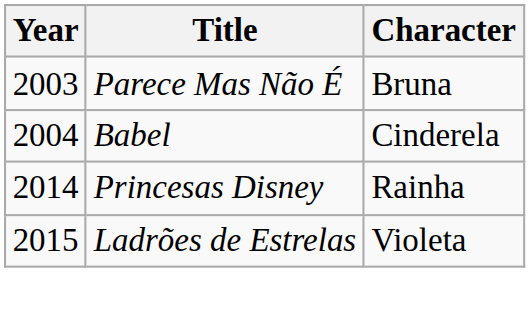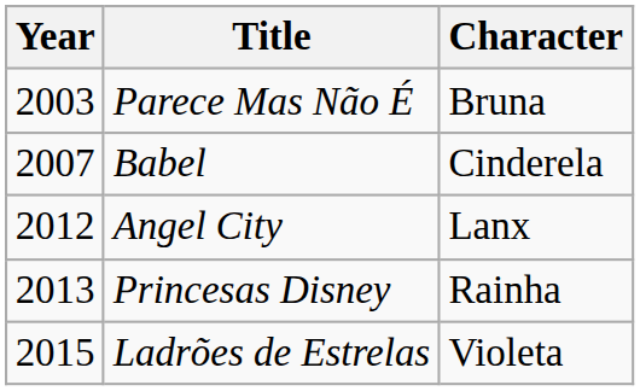 <table class="wikitable">
 <tr>
 <th>Year</th>
 <th>Title</th>
 <th>Character</th>
 </tr>
 <tr>
 <td>2003</td>
 <td><em>Parece Mas Não É</em></td>
 <td>Bruna</td>
 </tr>
 <tr>
-<td>2004</td>
+<td>2007</td>
 <td><em>Babel</em></td>
 <td>Cinderela</td>
 </tr>
 <tr>
-<td>2014</td>
+<td>2012</td>
+<td><em>Angel City</em></td>
+<td>Lanx</td>
+</tr>
+<tr>
+<td>2013</td>
 <td><em>Princesas Disney</em></td>
 <td>Rainha</td>
 </tr>
 <tr>
 <td>2015</td>
 <td><em>Ladrões de Estrelas</em></td>
 <td>Violeta</td>
 </tr>
 </table>
